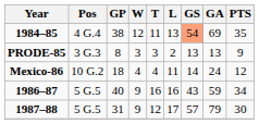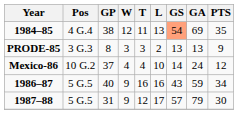 <table class="wikitable" style="text-align:center;">
 <tr>
 <th>Year</th>
 <th>Pos</th>
 <th>GP</th>
 <th>W</th>
 <th>T</th>
 <th>L</th>
 <th>GS</th>
 <th>GA</th>
 <th>PTS</th>
 </tr>
 <tr>
 <td><strong>1984–85 </strong></td>
 <td>4 G.4</td>
 <td>38</td>
 <td>12</td>
 <td>11</td>
 <td>13</td>
 <td style="background: lightsalmon;">54</td>
 <td>69</td>
 <td>35</td>
 </tr>
 <tr>
 <td><strong>PRODE-85</strong></td>
 <td>3 G.3</td>
 <td>8</td>
 <td>3</td>
 <td>3</td>
 <td>2</td>
 <td>13</td>
 <td>13</td>
 <td>9</td>
 </tr>
 <tr>
 <td><strong>Mexico-86</strong></td>
 <td>10 G.2</td>
-<td>18</td>
+<td>37</td>
 <td>4</td>
 <td>4</td>
-<td>11</td>
+<td>10</td>
 <td>14</td>
 <td>24</td>
 <td>12</td>
 </tr>
 <tr>
 <td><strong>1986–87</strong></td>
 <td>5 G.5</td>
 <td>40</td>
 <td>9</td>
 <td>16</td>
 <td>16</td>
 <td>43</td>
 <td>59</td>
 <td>34</td>
 </tr>
 <tr>
 <td><strong>1987–88 </strong></td>
 <td>5 G.5</td>
 <td>31</td>
 <td>9</td>
 <td>12</td>
 <td>17</td>
 <td>57</td>
 <td>79</td>
 <td>30</td>
 </tr>
 <tr>
 </tr>
 </table>
